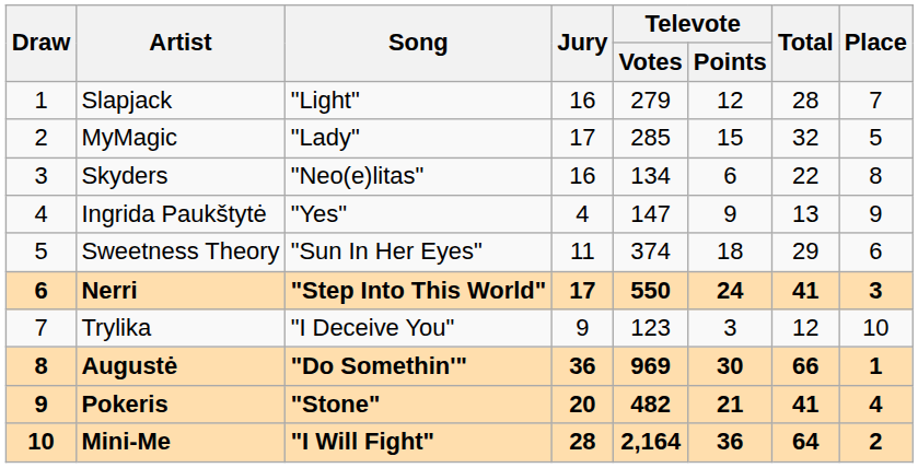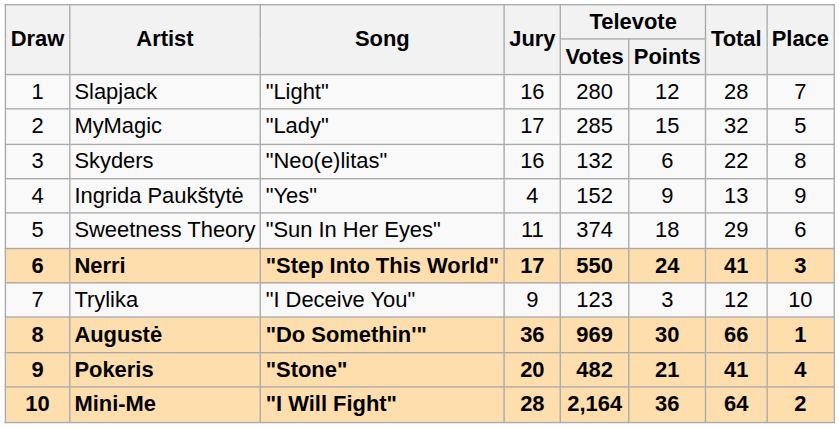 <table class="sortable wikitable" style="margin: 1em auto 1em auto; text-align:center">
 <tr>
 <th rowspan="2">Draw</th>
 <th rowspan="2">Artist</th>
 <th rowspan="2">Song</th>
 <th rowspan="2">Jury</th>
 <th colspan="2">Televote</th>
 <th rowspan="2">Total</th>
 <th rowspan="2">Place</th>
 </tr>
 <tr>
 <th>Votes</th>
 <th>Points</th>
 </tr>
 <tr>
 <td>1</td>
 <td align="left">Slapjack</td>
 <td align="left">"Light"</td>
 <td>16</td>
-<td>279</td>
+<td>280</td>
 <td>12</td>
 <td>28</td>
 <td>7</td>
 </tr>
 <tr>
 <td>2</td>
 <td align="left">MyMagic</td>
 <td align="left">"Lady"</td>
 <td>17</td>
 <td>285</td>
 <td>15</td>
 <td>32</td>
 <td>5</td>
 </tr>
 <tr>
 <td>3</td>
 <td align="left">Skyders</td>
 <td align="left">"Neo(e)litas"</td>
 <td>16</td>
-<td>134</td>
+<td>132</td>
 <td>6</td>
 <td>22</td>
 <td>8</td>
 </tr>
 <tr>
 <td>4</td>
 <td align="left">Ingrida Paukštytė</td>
 <td align="left">"Yes"</td>
 <td>4</td>
-<td>147</td>
+<td>152</td>
 <td>9</td>
 <td>13</td>
 <td>9</td>
 </tr>
 <tr>
 <td>5</td>
 <td align="left">Sweetness Theory</td>
 <td align="left">"Sun In Her Eyes"</td>
 <td>11</td>
 <td>374</td>
 <td>18</td>
 <td>29</td>
 <td>6</td>
 </tr>
 <tr style="font-weight:bold; background:#FFDEAD;">
 <td>6</td>
 <td align="left">Nerri</td>
 <td align="left">"Step Into This World"</td>
 <td>17</td>
 <td>550</td>
 <td>24</td>
 <td>41</td>
 <td>3</td>
 </tr>
 <tr>
 <td>7</td>
 <td align="left">Trylika</td>
 <td align="left">"I Deceive You"</td>
 <td>9</td>
 <td>123</td>
 <td>3</td>
 <td>12</td>
 <td>10</td>
 </tr>
 <tr style="font-weight:bold; background:#FFDEAD;">
 <td>8</td>
 <td align="left">Augustė</td>
 <td align="left">"Do Somethin'"</td>
 <td>36</td>
 <td>969</td>
 <td>30</td>
 <td>66</td>
 <td>1</td>
 </tr>
 <tr style="font-weight:bold; background:#FFDEAD;">
 <td>9</td>
 <td align="left">Pokeris</td>
 <td align="left">"Stone"</td>
 <td>20</td>
 <td>482</td>
 <td>21</td>
 <td>41</td>
 <td>4</td>
 </tr>
 <tr style="font-weight:bold; background:#FFDEAD;">
 <td>10</td>
 <td align="left">Mini-Me</td>
 <td align="left">"I Will Fight"</td>
 <td>28</td>
 <td>2,164</td>
 <td>36</td>
 <td>64</td>
 <td>2</td>
 </tr>
 </table>
